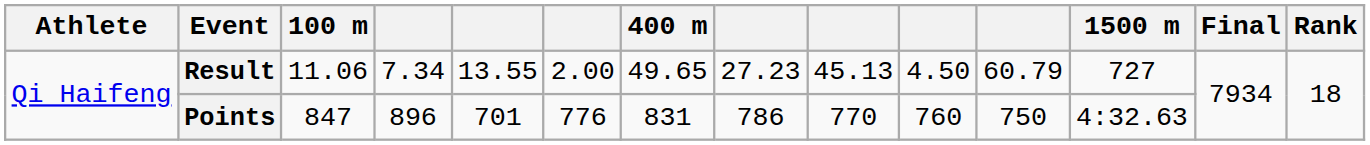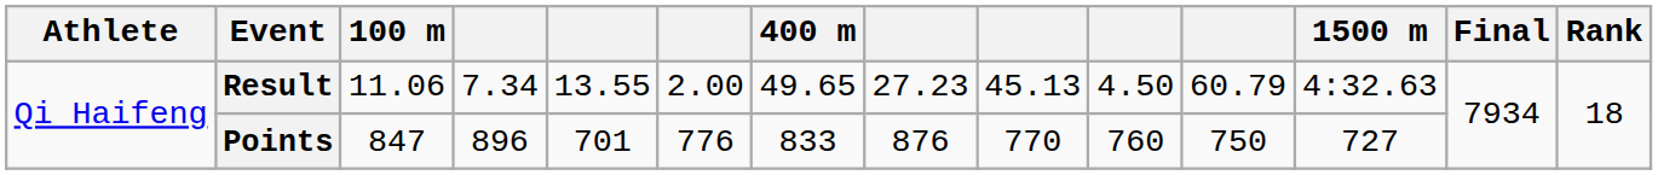 <table class="wikitable" style="font-size:90%">
 <tr>
 <th>Athlete</th>
 <th>Event</th>
 <th>100 m</th>
 <th></th>
 <th></th>
 <th></th>
 <th>400 m</th>
 <th></th>
 <th></th>
 <th></th>
 <th></th>
 <th>1500 m</th>
 <th>Final</th>
 <th>Rank</th>
 </tr>
 <tr align=center>
 <td style="text-align:left;" rowspan="2"><a href='#'>Qi Haifeng</a></td>
 <th style="font-size:95%">Result</th>
 <td>11.06</td>
 <td>7.34</td>
 <td>13.55</td>
 <td>2.00</td>
 <td>49.65</td>
 <td>27.23</td>
 <td>45.13</td>
 <td>4.50</td>
 <td>60.79</td>
-<td>727</td>
+<td>4:32.63</td>
 <td rowspan=2>7934</td>
 <td rowspan=2>18</td>
 </tr>
 <tr align=center>
 <th style="font-size:95%">Points</th>
 <td>847</td>
 <td>896</td>
 <td>701</td>
 <td>776</td>
-<td>831</td>
-<td>786</td>
+<td>833</td>
+<td>876</td>
 <td>770</td>
 <td>760</td>
 <td>750</td>
-<td>4:32.63</td>
+<td>727</td>
 </tr>
 </table>
